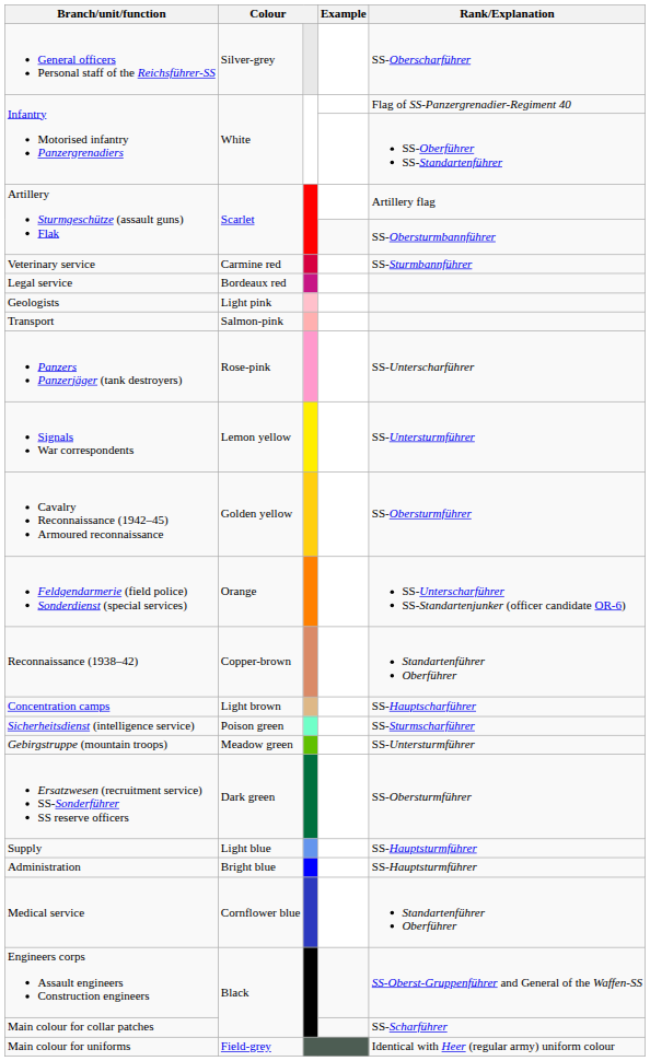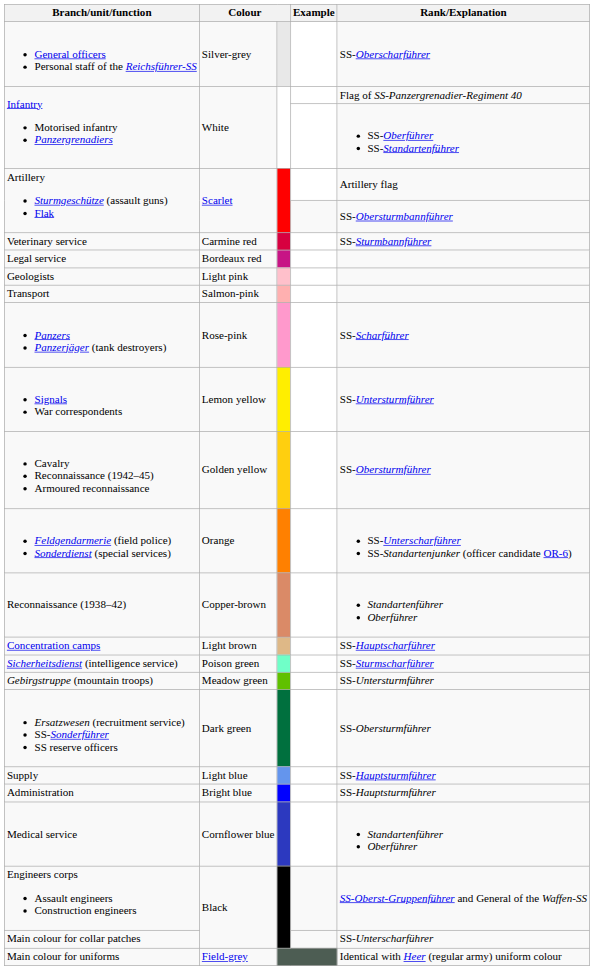 <table class="wikitable">
 <tr>
 <th>Branch/unit/function</th>
 <th colspan="2">Colour</th>
 <th>Example</th>
 <th>Rank/Explanation</th>
 </tr>
 <tr 1>
 <td><br><ul><li><a href='#'>General officers</a></li><li>Personal staff of the <em><a href='#'>Reichsführer-SS</a></em></li></ul></td>
 <td>Silver-grey</td>
 <td align="center" style="background:#e8e8e8; color:black">   </td>
 <td align="center" style="background:white"></td>
 <td>SS-<em><a href='#'>Oberscharführer</a></em></td>
 </tr>
 <tr 2>
 <td rowspan="2"><a href='#'>Infantry</a><br><ul><li>Motorised infantry</li><li><a href='#'><em>Panzergrenadiers</em></a></li></ul></td>
 <td rowspan="2">White</td>
 <td rowspan="2" align="center" style="background:white"></td>
 <td align="center" style="background:white"></td>
 <td>Flag of <em>SS-Panzergrenadier-Regiment 40</em></td>
 </tr>
 <tr>
 <td align="center" style="background:white"></td>
 <td><br><ul><li>SS-<em><a href='#'>Oberführer</a></em></li><li>SS-<em><a href='#'>Standartenführer</a></em></li></ul></td>
 </tr>
 <tr 3>
 <td rowspan="2">Artillery<br><ul><li><a href='#'><em>Sturmgeschütze</em></a> (assault guns)</li><li><a href='#'>Flak</a></li></ul></td>
 <td rowspan="2"><a href='#'>Scarlet</a></td>
 <td rowspan="2" style="background:red; color:white"></td>
 <td align="center" style="background:white"></td>
 <td>Artillery flag</td>
 </tr>
 <tr>
 <td align="center"></td>
 <td>SS-<em><a href='#'>Obersturmbannführer</a></em></td>
 </tr>
 <tr 4>
 <td>Veterinary service</td>
 <td>Carmine red</td>
 <td align="center" style="background:#D70040; color:white"></td>
 <td align="center" style="background:white"></td>
 <td>SS-<em><a href='#'>Sturmbannführer</a></em></td>
 </tr>
 <tr 5>
 <td>Legal service</td>
 <td>Bordeaux red</td>
 <td align="center" style="background:#C71585; color:white"></td>
 <td align="center" style = "background:white"></td>
 <td></td>
 </tr>
 <tr 6>
 <td>Geologists</td>
 <td>Light pink</td>
 <td align="center" style="background:pink; color:white"></td>
 <td align="center" style = "background:white"></td>
 <td></td>
 </tr>
 <tr 7>
 <td>Transport</td>
 <td>Salmon-pink</td>
 <td align="center" style="background:#FFB0B0; color:black"></td>
 <td align="center" style = "background:white"></td>
 <td></td>
 </tr>
 <tr 8>
 <td><br><ul><li><a href='#'><em>Panzers</em></a></li><li><em><a href='#'>Panzerjäger</a></em> (tank destroyers)</li></ul></td>
 <td>Rose-pink</td>
 <td align="center" style="background:#FF99CC; color:white"></td>
 <td align="center" style="background:white"></td>
-<td>SS-<em>Unterscharführer</em></td>
+<td>SS-<em><a href='#'>Scharführer</a></em></td>
 </tr>
 <tr 9>
 <td><br><ul><li><a href='#'>Signals</a></li><li>War correspondents</li></ul></td>
 <td>Lemon yellow</td>
 <td align="center" style="background:#FFEE00"></td>
 <td align = "center" style = "background:white"></td>
 <td>SS-<em><a href='#'>Untersturmführer</a></em></td>
 </tr>
 <tr 10>
 <td><br><ul><li>Cavalry</li><li>Reconnaissance (1942–45)</li><li>Armoured reconnaissance</li></ul></td>
 <td>Golden yellow</td>
 <td align="center" style="background:#Ffcf0f"></td>
 <td align="center" style="background:white"></td>
 <td>SS-<em><a href='#'>Obersturmführer</a></em></td>
 </tr>
 <tr 11>
 <td><br><ul><li><em><a href='#'>Feldgendarmerie</a></em> (field police)</li><li><em><a href='#'>Sonderdienst</a></em> (special services)</li></ul></td>
 <td>Orange</td>
 <td align="center" style="background:#ff8000; color:white"></td>
 <td align = "center" style ="background:white"> </td>
 <td><br><ul><li>SS-<em><a href='#'>Unterscharführer</a></em></li><li>SS-<em>Standartenjunker</em> (officer candidate <a href='#'>OR-6</a>)</li></ul></td>
 </tr>
 <tr 12>
 <td>Reconnaissance (1938–42)</td>
 <td>Copper-brown</td>
 <td align="center" style="background:#DA8A67; color:white"></td>
 <td align = "center" style = "background:white"></td>
 <td><br><ul><li><em>Standartenführer</em></li><li><em>Oberführer</em></li></ul></td>
 </tr>
 <tr 13>
 <td><a href='#'>Concentration camps</a></td>
 <td>Light brown</td>
 <td align="center" style="background:burlywood; color:white"></td>
 <td align="center" style = "background:white"></td>
 <td>SS-<em><a href='#'>Hauptscharführer</a></em></td>
 </tr>
 <tr 14>
 <td><em><a href='#'>Sicherheitsdienst</a></em> (intelligence service)</td>
 <td>Poison green</td>
 <td align="center" style="background:#70FFc8; color:black"></td>
 <td align="center" style = "background:white"></td>
 <td>SS-<em><a href='#'>Sturmscharführer</a></em></td>
 </tr>
 <tr 15>
 <td><em>Gebirgstruppe</em> (mountain troops)</td>
 <td>Meadow green</td>
 <td align="center" style="background:#60c000"></td>
 <td align="center" style="background:white"></td>
 <td>SS-<em>Untersturmführer</em></td>
 </tr>
 <tr 16>
 <td><br><ul><li><em>Ersatzwesen</em> (recruitment service)</li><li>SS-<em><a href='#'>Sonderführer</a></em></li><li>SS reserve officers</li></ul></td>
 <td>Dark green</td>
 <td align="center" style="background:#00703E; color:white"></td>
 <td align = "center" style = "background:white"></td>
 <td>SS-<em>Obersturmführer</em></td>
 </tr>
 <tr 17>
 <td>Supply</td>
 <td>Light blue</td>
 <td align="center" style="background:cornflowerblue; color:white"></td>
 <td align="center" style = "background:white"></td>
 <td>SS-<em><a href='#'>Hauptsturmführer</a></em></td>
 </tr>
 <tr 18>
 <td>Administration</td>
 <td>Bright blue</td>
 <td align="center" style="background:blue; color:white"></td>
 <td align = "center" style = "background:white"></td>
 <td>SS-<em>Hauptsturmführer</em></td>
 </tr>
 <tr 19>
 <td>Medical service</td>
 <td>Cornflower blue</td>
 <td align="center" style="background:#2C39Bf; color:white"></td>
 <td align ="center" style ="background:white"></td>
 <td><br><ul><li><em>Standartenführer</em></li><li><em>Oberführer</em></li></ul></td>
 </tr>
 <tr 22>
 <td>Engineers corps<br><ul><li>Assault engineers</li><li>Construction engineers</li></ul></td>
 <td rowspan="2">Black</td>
 <td rowspan="2" align="center" style="background:black; color:white"></td>
 <td></td>
 <td><em><a href='#'>SS-Oberst-Gruppenführer</a></em> and General of the <em>Waffen-SS</em></td>
 </tr>
 <tr 23>
 <td>Main colour for collar patches</td>
 <td></td>
-<td>SS-<em><a href='#'>Scharführer</a></em></td>
+<td>SS-<em>Unterscharführer</em></td>
 </tr>
 <tr 24>
 <td>Main colour for uniforms</td>
 <td><a href='#'>Field-grey</a></td>
 <td colspan="2" align="center" style="background:#4D5D53; color:white"></td>
 <td>Identical with <a href='#'><em>Heer</em></a> (regular army) uniform colour</td>
 </tr>
 </table>
